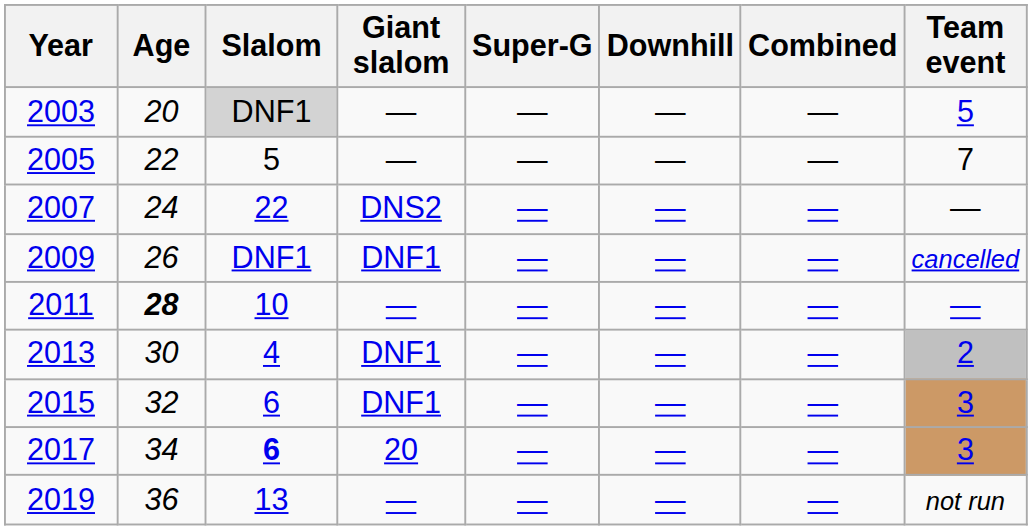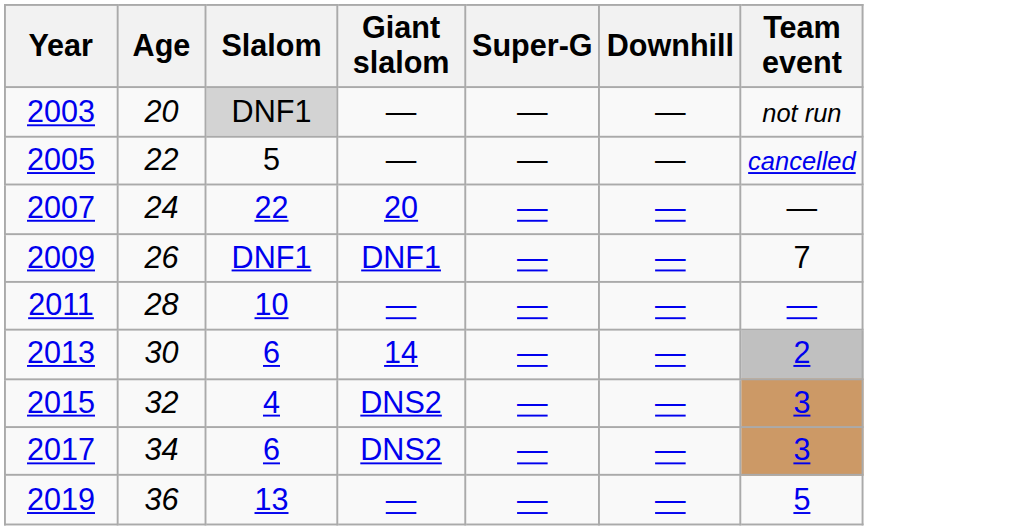 <table class=wikitable style="text-align:center">
 <tr>
 <th>  Year  </th>
 <th> Age </th>
 <th> Slalom </th>
 <th> Giant <br> slalom </th>
 <th>Super-G</th>
 <th>Downhill</th>
-<th>Combined</th>
 <th>Team<br>event</th>
 </tr>
 <tr>
 <td><a href='#'>2003</a></td>
 <td><em>20</em></td>
 <td style="background: lightgrey;">DNF1</td>
 <td>—</td>
 <td>—</td>
 <td>—</td>
-<td>—</td>
-<td><a href='#'>5</a></td>
+<td><em><small>not run</small></em></td>
 </tr>
 <tr>
 <td><a href='#'>2005</a></td>
 <td><em>22</em></td>
 <td>5</td>
 <td>—</td>
 <td>—</td>
 <td>—</td>
-<td>—</td>
-<td>7</td>
+<td><a href='#'><em><small>cancelled</small></em></a></td>
 </tr>
 <tr>
 <td><a href='#'>2007</a></td>
 <td><em>24</em></td>
 <td><a href='#'>22</a></td>
-<td><a href='#'>DNS2</a></td>
-<td><a href='#'>—</a></td>
+<td><a href='#'>20</a></td>
 <td><a href='#'>—</a></td>
 <td><a href='#'>—</a></td>
 <td>—</td>
 </tr>
 <tr>
 <td><a href='#'>2009</a></td>
 <td><em>26</em></td>
 <td><a href='#'>DNF1</a></td>
 <td><a href='#'>DNF1</a></td>
 <td><a href='#'>—</a></td>
 <td><a href='#'>—</a></td>
-<td><a href='#'>—</a></td>
-<td><a href='#'><em><small>cancelled</small></em></a></td>
+<td>7</td>
 </tr>
 <tr>
 <td><a href='#'>2011</a></td>
-<td><strong><em>28</em></strong></td>
+<td><em>28</em></td>
 <td><a href='#'>10</a></td>
-<td><a href='#'>—</a></td>
 <td><a href='#'>—</a></td>
 <td><a href='#'>—</a></td>
 <td><a href='#'>—</a></td>
 <td><a href='#'>—</a></td>
 </tr>
 <tr>
 <td><a href='#'>2013</a></td>
 <td><em>30</em></td>
-<td><a href='#'>4</a></td>
-<td><a href='#'>DNF1</a></td>
-<td><a href='#'>—</a></td>
+<td><a href='#'>6</a></td>
+<td><a href='#'>14</a></td>
 <td><a href='#'>—</a></td>
 <td><a href='#'>—</a></td>
 <td style="background:silver;"><a href='#'>2</a></td>
 </tr>
 <tr>
 <td><a href='#'>2015</a></td>
 <td><em>32</em></td>
-<td><a href='#'>6</a></td>
-<td><a href='#'>DNF1</a></td>
-<td><a href='#'>—</a></td>
+<td><a href='#'>4</a></td>
+<td><a href='#'>DNS2</a></td>
 <td><a href='#'>—</a></td>
 <td><a href='#'>—</a></td>
 <td style="background:#c96;"><a href='#'>3</a></td>
 </tr>
 <tr>
 <td><a href='#'>2017</a></td>
 <td><em>34</em></td>
-<td><strong><a href='#'>6</a></strong></td>
-<td><a href='#'>20</a></td>
-<td><a href='#'>—</a></td>
+<td><a href='#'>6</a></td>
+<td><a href='#'>DNS2</a></td>
 <td><a href='#'>—</a></td>
 <td><a href='#'>—</a></td>
 <td style="background:#c96;"><a href='#'>3</a></td>
 </tr>
 <tr>
 <td><a href='#'>2019</a></td>
 <td><em>36</em></td>
 <td><a href='#'>13</a></td>
 <td><a href='#'>—</a></td>
 <td><a href='#'>—</a></td>
 <td><a href='#'>—</a></td>
-<td><a href='#'>—</a></td>
-<td><em><small>not run</small></em></td>
+<td><a href='#'>5</a></td>
 </tr>
 </table>
